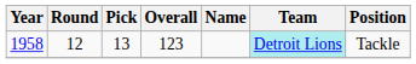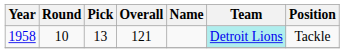 <table class="wikitable" style="margin:0.2em auto; text-align:center;">
 <tr>
 <th>Year</th>
 <th>Round</th>
 <th>Pick</th>
 <th>Overall</th>
 <th>Name</th>
 <th>Team</th>
 <th>Position</th>
 </tr>
 <tr>
 <td><a href='#'>1958</a></td>
-<td>12</td>
+<td>10</td>
 <td>13</td>
-<td>123</td>
+<td>121</td>
 <td></td>
 <td style="background: paleturquoise;"><a href='#'>Detroit Lions</a></td>
 <td>Tackle</td>
 </tr>
 <tr>
 </tr>
 </table>
